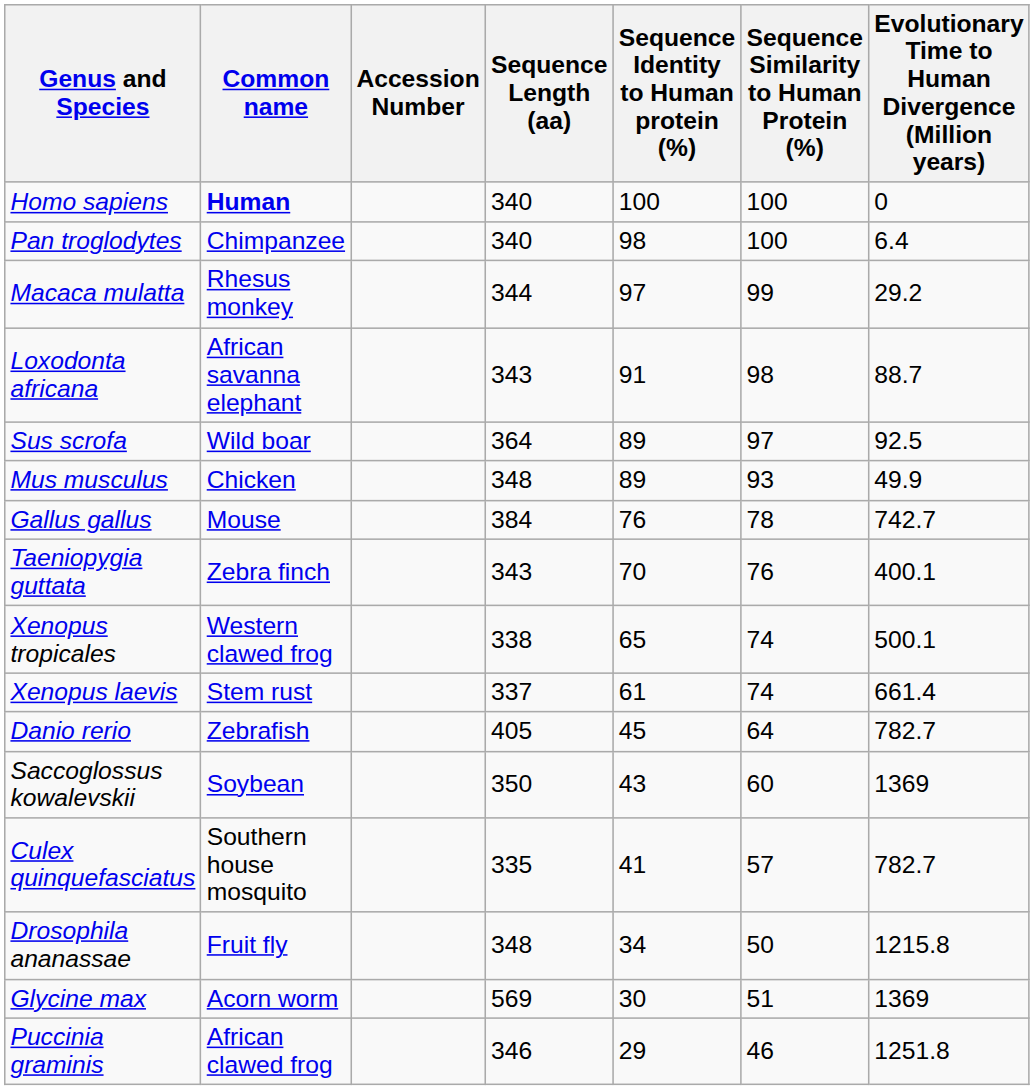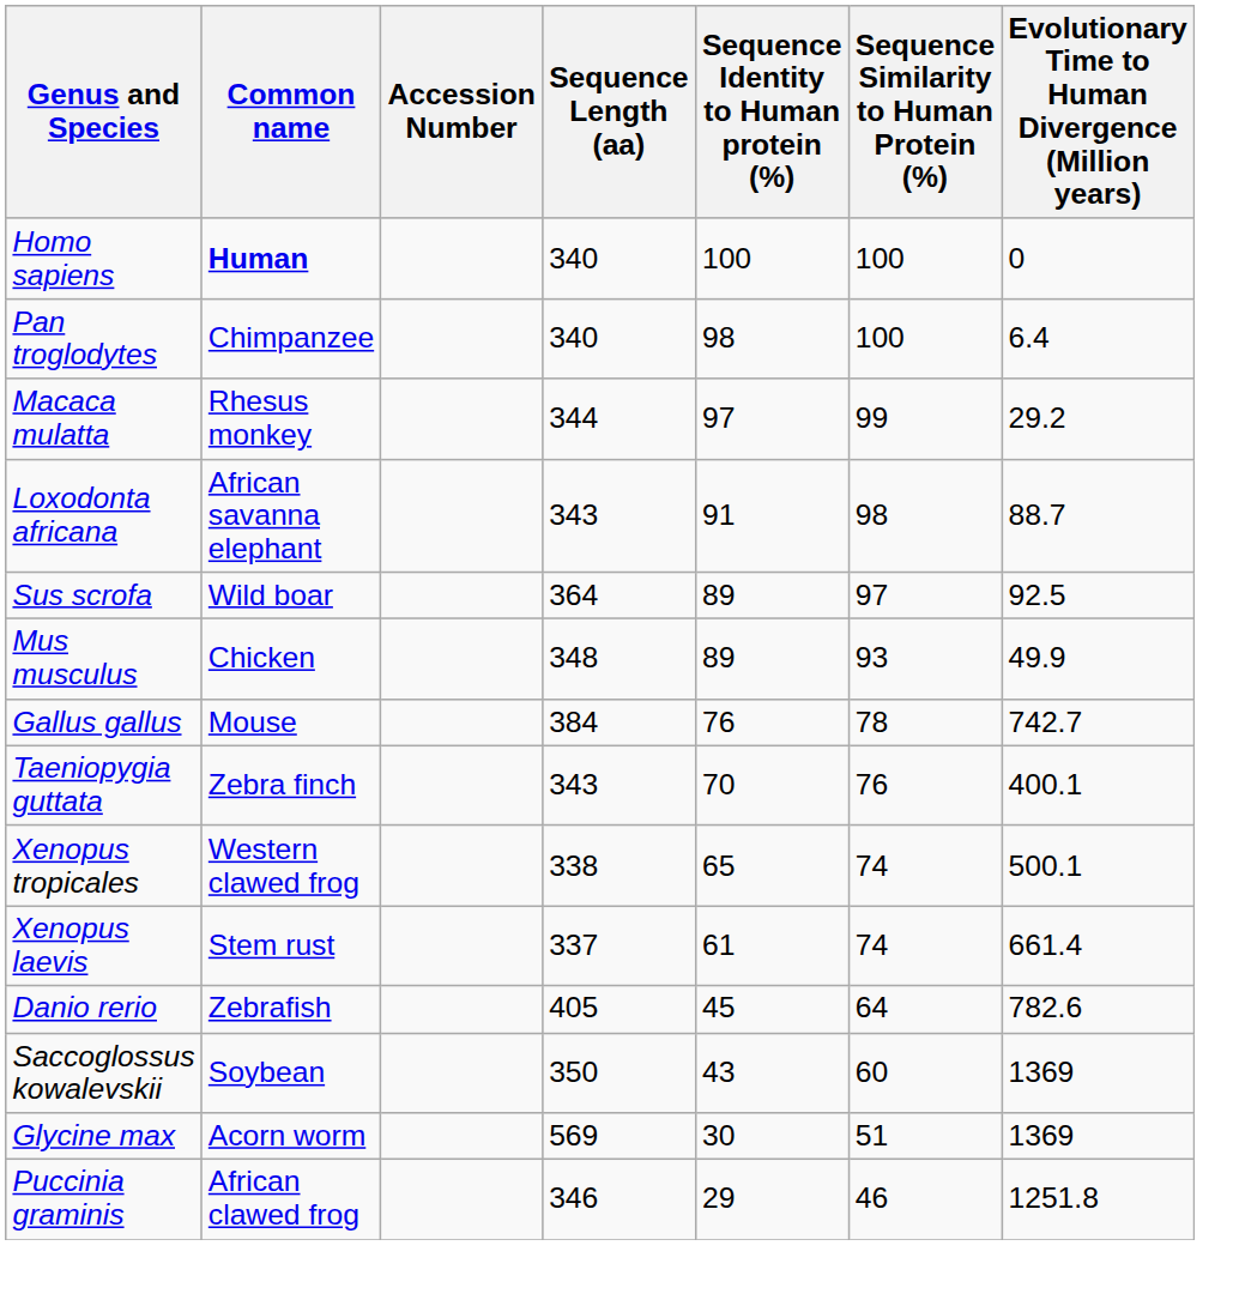 <table class="wikitable">
 <tr>
 <th><a href='#'>Genus</a> and <a href='#'>Species</a></th>
 <th><a href='#'>Common name</a></th>
 <th>Accession Number</th>
 <th>Sequence Length (aa)</th>
 <th>Sequence Identity to Human protein (%)</th>
 <th>Sequence Similarity to Human Protein (%)</th>
 <th>Evolutionary Time to Human Divergence (Million years)</th>
 </tr>
 <tr>
 <td><em><a href='#'>Homo sapiens</a></em></td>
 <td><strong><a href='#'>Human</a></strong></td>
 <td></td>
 <td>340</td>
 <td>100</td>
 <td>100</td>
 <td>0</td>
 </tr>
 <tr>
 <td><em><a href='#'>Pan troglodytes</a></em></td>
 <td><a href='#'>Chimpanzee</a></td>
 <td></td>
 <td>340</td>
 <td>98</td>
 <td>100</td>
 <td>6.4</td>
 </tr>
 <tr>
 <td><em><a href='#'>Macaca mulatta</a></em></td>
 <td><a href='#'>Rhesus monkey</a></td>
 <td></td>
 <td>344</td>
 <td>97</td>
 <td>99</td>
 <td>29.2</td>
 </tr>
 <tr>
 <td><em><a href='#'>Loxodonta africana</a></em></td>
 <td><a href='#'>African savanna elephant</a></td>
 <td></td>
 <td>343</td>
 <td>91</td>
 <td>98</td>
 <td>88.7</td>
 </tr>
 <tr>
 <td><em><a href='#'>Sus scrofa</a></em></td>
 <td><a href='#'>Wild boar</a></td>
 <td></td>
 <td>364</td>
 <td>89</td>
 <td>97</td>
 <td>92.5</td>
 </tr>
 <tr>
 <td><em><a href='#'>Mus musculus</a></em></td>
 <td><a href='#'>Chicken</a></td>
 <td></td>
 <td>348</td>
 <td>89</td>
 <td>93</td>
 <td>49.9</td>
 </tr>
 <tr>
 <td><em><a href='#'>Gallus gallus</a></em></td>
 <td><a href='#'>Mouse</a></td>
 <td></td>
 <td>384</td>
 <td>76</td>
 <td>78</td>
 <td>742.7</td>
 </tr>
 <tr>
 <td><em><a href='#'>Taeniopygia guttata</a></em></td>
 <td><a href='#'>Zebra finch</a></td>
 <td></td>
 <td>343</td>
 <td>70</td>
 <td>76</td>
 <td>400.1</td>
 </tr>
 <tr>
 <td><em><a href='#'>Xenopus</a> tropicales</em></td>
 <td><a href='#'>Western clawed frog</a></td>
 <td></td>
 <td>338</td>
 <td>65</td>
 <td>74</td>
 <td>500.1</td>
 </tr>
 <tr>
 <td><em><a href='#'>Xenopus laevis</a></em></td>
 <td><a href='#'>Stem rust</a></td>
 <td></td>
 <td>337</td>
 <td>61</td>
 <td>74</td>
 <td>661.4</td>
 </tr>
 <tr>
 <td><em><a href='#'>Danio rerio</a></em></td>
 <td><a href='#'>Zebrafish</a></td>
 <td></td>
 <td>405</td>
 <td>45</td>
 <td>64</td>
-<td>782.7</td>
+<td>782.6</td>
 </tr>
 <tr>
 <td><em>Saccoglossus kowalevskii</em></td>
 <td><a href='#'>Soybean</a></td>
 <td></td>
 <td>350</td>
 <td>43</td>
 <td>60</td>
 <td>1369</td>
-</tr>
-<tr>
-<td><em><a href='#'>Culex quinquefasciatus</a></em></td>
-<td>Southern house mosquito</td>
-<td></td>
-<td>335</td>
-<td>41</td>
-<td>57</td>
-<td>782.7</td>
-</tr>
-<tr>
-<td><em><a href='#'>Drosophila</a> ananassae</em></td>
-<td><a href='#'>Fruit fly</a></td>
-<td></td>
-<td>348</td>
-<td>34</td>
-<td>50</td>
-<td>1215.8</td>
 </tr>
 <tr>
 <td><em><a href='#'>Glycine max</a></em></td>
 <td><a href='#'>Acorn worm</a></td>
 <td></td>
 <td>569</td>
 <td>30</td>
 <td>51</td>
 <td>1369</td>
 </tr>
 <tr>
 <td><em><a href='#'>Puccinia graminis</a></em></td>
 <td><a href='#'>African clawed frog</a></td>
 <td></td>
 <td>346</td>
 <td>29</td>
 <td>46</td>
 <td>1251.8</td>
 </tr>
 </table>
